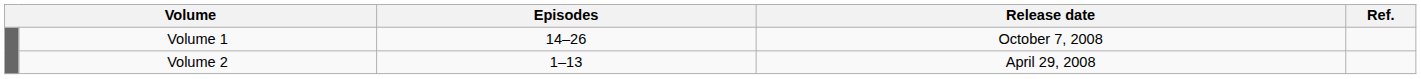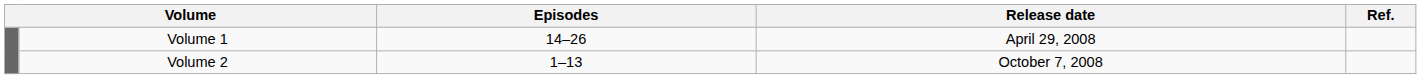 <table class="wikitable" style="text-align: center; width: 98%;">
 <tr>
 <th colspan="2">Volume</th>
 <th>Episodes</th>
 <th>Release date</th>
 <th width="5%">Ref.</th>
 </tr>
 <tr>
 <td rowspan="2" width="1%" style="background: #666666;"></td>
 <td>Volume 1</td>
 <td>14–26</td>
-<td>October 7, 2008</td>
+<td>April 29, 2008</td>
 <td></td>
 </tr>
 <tr>
 <td>Volume 2</td>
 <td>1–13</td>
-<td>April 29, 2008</td>
+<td>October 7, 2008</td>
 <td></td>
 </tr>
 </table>
